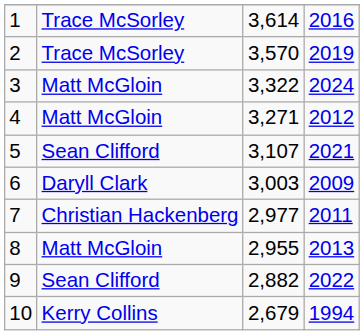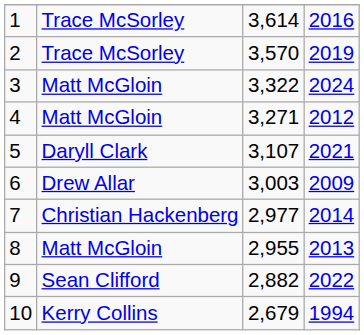 <table class="wikitable">
 <tr>
 </tr>
 <tr>
 <td>1</td>
 <td><a href='#'>Trace McSorley</a></td>
 <td>3,614</td>
 <td><a href='#'>2016</a></td>
 </tr>
 <tr>
 <td>2</td>
 <td><a href='#'>Trace McSorley</a></td>
 <td>3,570</td>
 <td><a href='#'>2019</a></td>
 </tr>
 <tr>
 <td>3</td>
 <td><a href='#'>Matt McGloin</a></td>
 <td>3,322</td>
 <td><a href='#'>2024</a></td>
 </tr>
 <tr>
 <td>4</td>
 <td><a href='#'>Matt McGloin</a></td>
 <td>3,271</td>
 <td><a href='#'>2012</a></td>
 </tr>
 <tr>
 <td>5</td>
-<td><a href='#'>Sean Clifford</a></td>
+<td><a href='#'>Daryll Clark</a></td>
 <td>3,107</td>
 <td><a href='#'>2021</a></td>
 </tr>
 <tr>
 <td>6</td>
-<td><a href='#'>Daryll Clark</a></td>
+<td><a href='#'>Drew Allar</a></td>
 <td>3,003</td>
 <td><a href='#'>2009</a></td>
 </tr>
 <tr>
 <td>7</td>
 <td><a href='#'>Christian Hackenberg</a></td>
 <td>2,977</td>
-<td><a href='#'>2011</a></td>
+<td><a href='#'>2014</a></td>
 </tr>
 <tr>
 <td>8</td>
 <td><a href='#'>Matt McGloin</a></td>
 <td>2,955</td>
 <td><a href='#'>2013</a></td>
 </tr>
 <tr>
 <td>9</td>
 <td><a href='#'>Sean Clifford</a></td>
 <td>2,882</td>
 <td><a href='#'>2022</a></td>
 </tr>
 <tr>
 <td>10</td>
 <td><a href='#'>Kerry Collins</a></td>
 <td>2,679</td>
 <td><a href='#'>1994</a></td>
 </tr>
 </table>
